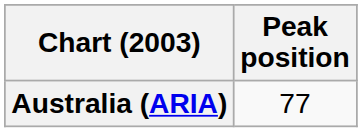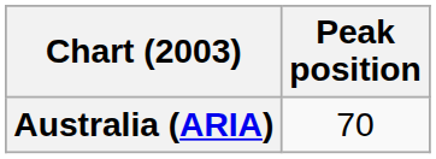 <table class="wikitable plainrowheaders" style="text-align:center">
 <tr>
 <th scope="col">Chart (2003)</th>
 <th scope="col">Peak<br> position</th>
 </tr>
 <tr>
 <th scope="row">Australia (<a href='#'>ARIA</a>)</th>
-<td>77</td>
+<td>70</td>
 </tr>
 </table>
